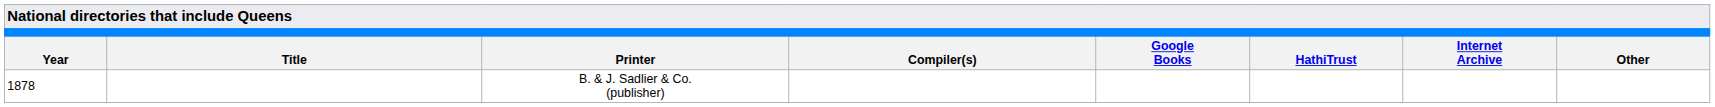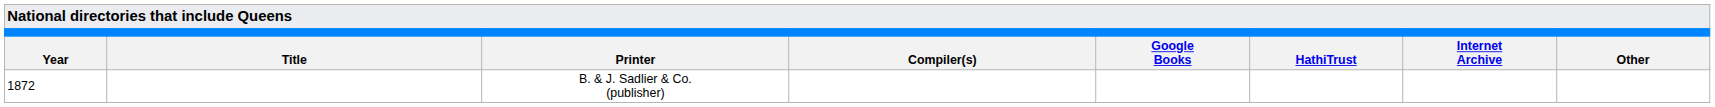 <table class="wikitable collapsible sortable static-row-numbers" cellpadding="1" style="color: black; background-color: #FFFFFF; font-size: 90%; width:100%">
 <tr class="static-row-header" style="text-align:center;vertical-align:bottom;">
 <th style="text-align:left; background:#eaecf0; border-style: solid; border-width: 0px 0px 0px 0px;" colspan=8><big><strong>National directories that include Queens</strong></big></th>
 </tr>
 <tr class="static-row-header" style="text-align:center;vertical-align:bottom;border-style: solid; border-color: #0085ff; border-width: 10px 0px 0px 0px;">
 <th>Year</th>
 <th>Title</th>
 <th>Printer</th>
 <th>Compiler(s)</th>
 <th><a href='#'>Google<br>Books</a></th>
 <th><a href='#'>HathiTrust</a></th>
 <th><a href='#'>Internet<br>Archive</a></th>
 <th>Other</th>
 </tr>
 <tr>
-<td width="6%;" data-sort-value="1878">1878</td>
+<td width="6%;" data-sort-value="1878">1872</td>
 <td width="22%" data-sort-value="sadlier's catholic directory 1878"></td>
 <td style="text-align:center" width="18%" data-sort-value="sadlier 1878">B. & J. Sadlier & Co.<br>(publisher)</td>
 <td style="text-align:center" width="18%"></td>
 <td style="text-align:center" width="9%" data-sort-value="penn state 1919"></td>
 <td style="text-align:center" width="9%"></td>
 <td style="text-align:center" width="9%"></td>
 <td style="text-align:center" width="9%"></td>
 </tr>
 </table>
